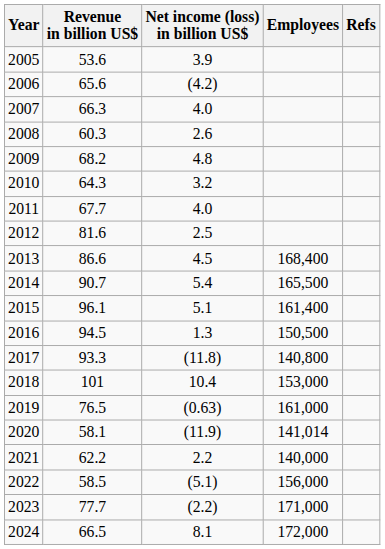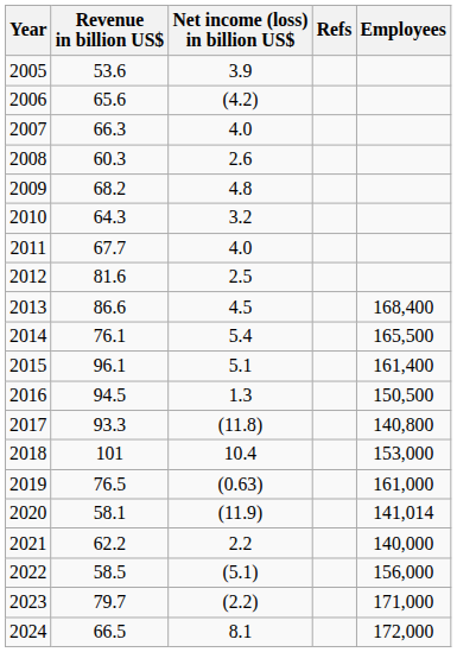 <table class="wikitable float-left" style="text-align: center;">
 <tr>
 <th scope="col">Year</th>
 <th scope="col">Revenue<br>in billion US$</th>
 <th scope="col">Net income (loss)<br>in billion US$</th>
+<th>Refs</th>
 <th scope="col">Employees</th>
-<th>Refs</th>
 </tr>
 <tr>
 <td>2005</td>
 <td>53.6</td>
 <td>3.9</td>
 <td></td>
 <td></td>
 </tr>
 <tr>
 <td>2006</td>
 <td>65.6</td>
 <td><span>(4.2)</span></td>
 <td></td>
 <td></td>
 </tr>
 <tr>
 <td>2007</td>
 <td>66.3</td>
 <td>4.0</td>
 <td></td>
 <td></td>
 </tr>
 <tr>
 <td>2008</td>
 <td>60.3</td>
 <td>2.6</td>
 <td></td>
 <td></td>
 </tr>
 <tr>
 <td>2009</td>
 <td>68.2</td>
 <td>4.8</td>
 <td></td>
 <td></td>
 </tr>
 <tr>
 <td>2010</td>
 <td>64.3</td>
 <td>3.2</td>
 <td></td>
 <td></td>
 </tr>
 <tr>
 <td>2011</td>
 <td>67.7</td>
 <td>4.0</td>
 <td></td>
 <td></td>
 </tr>
 <tr>
 <td>2012</td>
 <td>81.6</td>
 <td>2.5</td>
 <td></td>
 <td></td>
 </tr>
 <tr>
 <td>2013</td>
 <td>86.6</td>
 <td>4.5</td>
+<td></td>
 <td>168,400</td>
-<td></td>
 </tr>
 <tr>
 <td>2014</td>
-<td>90.7</td>
+<td>76.1</td>
 <td>5.4</td>
+<td></td>
 <td>165,500</td>
-<td></td>
 </tr>
 <tr>
 <td>2015</td>
 <td>96.1</td>
 <td>5.1</td>
+<td></td>
 <td>161,400</td>
-<td></td>
 </tr>
 <tr>
 <td>2016</td>
 <td>94.5</td>
 <td>1.3</td>
+<td></td>
 <td>150,500</td>
-<td></td>
 </tr>
 <tr>
 <td>2017</td>
 <td>93.3</td>
 <td><span>(11.8)</span></td>
+<td></td>
 <td>140,800</td>
-<td></td>
 </tr>
 <tr>
 <td>2018</td>
 <td>101</td>
 <td>10.4</td>
+<td></td>
 <td>153,000</td>
-<td></td>
 </tr>
 <tr>
 <td>2019</td>
 <td>76.5</td>
 <td><span>(0.63)</span></td>
+<td></td>
 <td>161,000</td>
-<td></td>
 </tr>
 <tr>
 <td>2020</td>
 <td>58.1</td>
 <td><span>(11.9)</span></td>
+<td></td>
 <td>141,014</td>
-<td></td>
 </tr>
 <tr>
 <td>2021</td>
 <td>62.2</td>
 <td>2.2</td>
+<td></td>
 <td>140,000</td>
-<td></td>
 </tr>
 <tr>
 <td>2022</td>
 <td>58.5</td>
 <td><span>(5.1)</span></td>
+<td></td>
 <td>156,000</td>
-<td></td>
 </tr>
 <tr>
 <td>2023</td>
-<td>77.7</td>
+<td>79.7</td>
 <td><span>(2.2)</span></td>
+<td></td>
 <td>171,000</td>
-<td></td>
 </tr>
 <tr>
 <td>2024</td>
 <td>66.5</td>
 <td>8.1</td>
+<td></td>
 <td>172,000</td>
-<td></td>
 </tr>
 </table>
